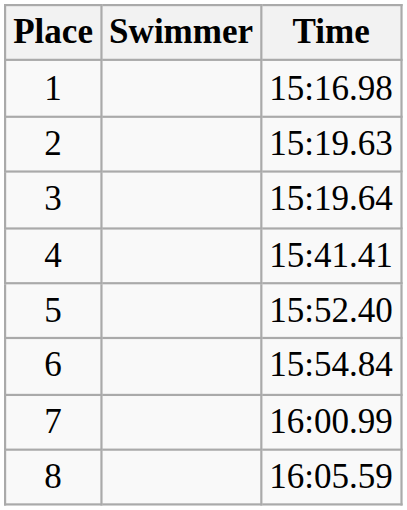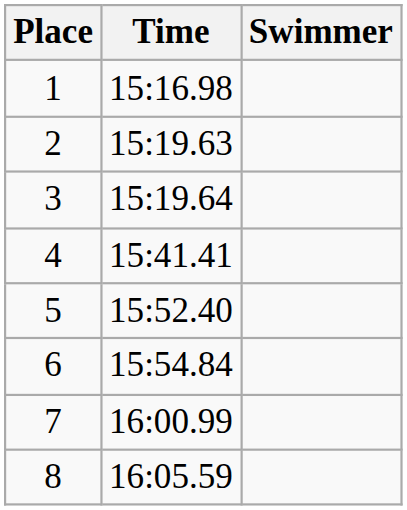 <table class="wikitable" style="text-align:center;">
 <tr>
 <th>Place</th>
+<th>Time</th>
 <th>Swimmer</th>
-<th>Time</th>
 </tr>
 <tr>
 <td>1</td>
+<td>15:16.98</td>
 <td align=left></td>
-<td>15:16.98</td>
 </tr>
 <tr>
 <td>2</td>
+<td>15:19.63</td>
 <td align=left></td>
-<td>15:19.63</td>
 </tr>
 <tr>
 <td>3</td>
+<td>15:19.64</td>
 <td align=left></td>
-<td>15:19.64</td>
 </tr>
 <tr>
 <td>4</td>
+<td>15:41.41</td>
 <td align=left></td>
-<td>15:41.41</td>
 </tr>
 <tr>
 <td>5</td>
+<td>15:52.40</td>
 <td align=left></td>
-<td>15:52.40</td>
 </tr>
 <tr>
 <td>6</td>
+<td>15:54.84</td>
 <td align=left></td>
-<td>15:54.84</td>
 </tr>
 <tr>
 <td>7</td>
+<td>16:00.99</td>
 <td align=left></td>
-<td>16:00.99</td>
 </tr>
 <tr>
 <td>8</td>
+<td>16:05.59</td>
 <td align=left></td>
-<td>16:05.59</td>
 </tr>
 </table>
